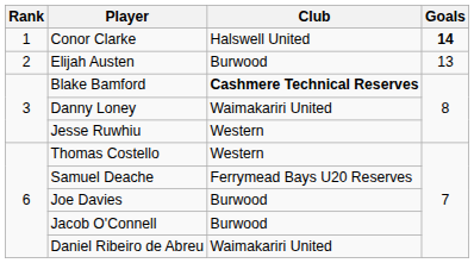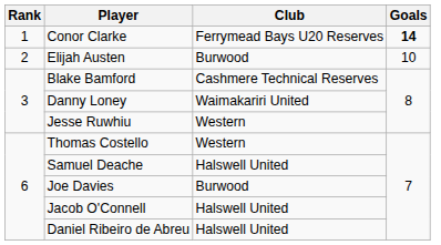 <table class="wikitable" style="text-align:center">
 <tr>
 <th>Rank</th>
 <th>Player</th>
 <th>Club</th>
 <th>Goals</th>
 </tr>
 <tr>
 <td rowspan="1">1</td>
 <td align=left>Conor Clarke</td>
-<td align=left>Halswell United</td>
+<td align=left>Ferrymead Bays U20 Reserves</td>
 <td rowspan="1"><strong>14</strong></td>
 </tr>
 <tr>
 <td rowspan="1">2</td>
 <td align=left>Elijah Austen</td>
 <td align=left>Burwood</td>
-<td rowspan="1">13</td>
+<td rowspan="1">10</td>
 </tr>
 <tr>
 <td rowspan="3">3</td>
 <td align=left>Blake Bamford</td>
-<td align=left><strong>Cashmere Technical Reserves</strong></td>
+<td align=left>Cashmere Technical Reserves</td>
 <td rowspan="3">8</td>
 </tr>
 <tr>
 <td align=left>Danny Loney</td>
 <td align=left>Waimakariri United</td>
 </tr>
 <tr>
 <td align=left>Jesse Ruwhiu</td>
 <td align=left>Western</td>
 </tr>
 <tr>
 <td rowspan="5">6</td>
 <td align=left>Thomas Costello</td>
 <td align=left>Western</td>
 <td rowspan="5">7</td>
 </tr>
 <tr>
 <td align=left>Samuel Deache</td>
-<td align=left>Ferrymead Bays U20 Reserves</td>
+<td align=left>Halswell United</td>
 </tr>
 <tr>
 <td align=left>Joe Davies</td>
 <td align=left>Burwood</td>
 </tr>
 <tr>
 <td align=left>Jacob O'Connell</td>
-<td align=left>Burwood</td>
+<td align=left>Halswell United</td>
 </tr>
 <tr>
 <td align=left>Daniel Ribeiro de Abreu</td>
-<td align=left>Waimakariri United</td>
+<td align=left>Halswell United</td>
 </tr>
 </table>
